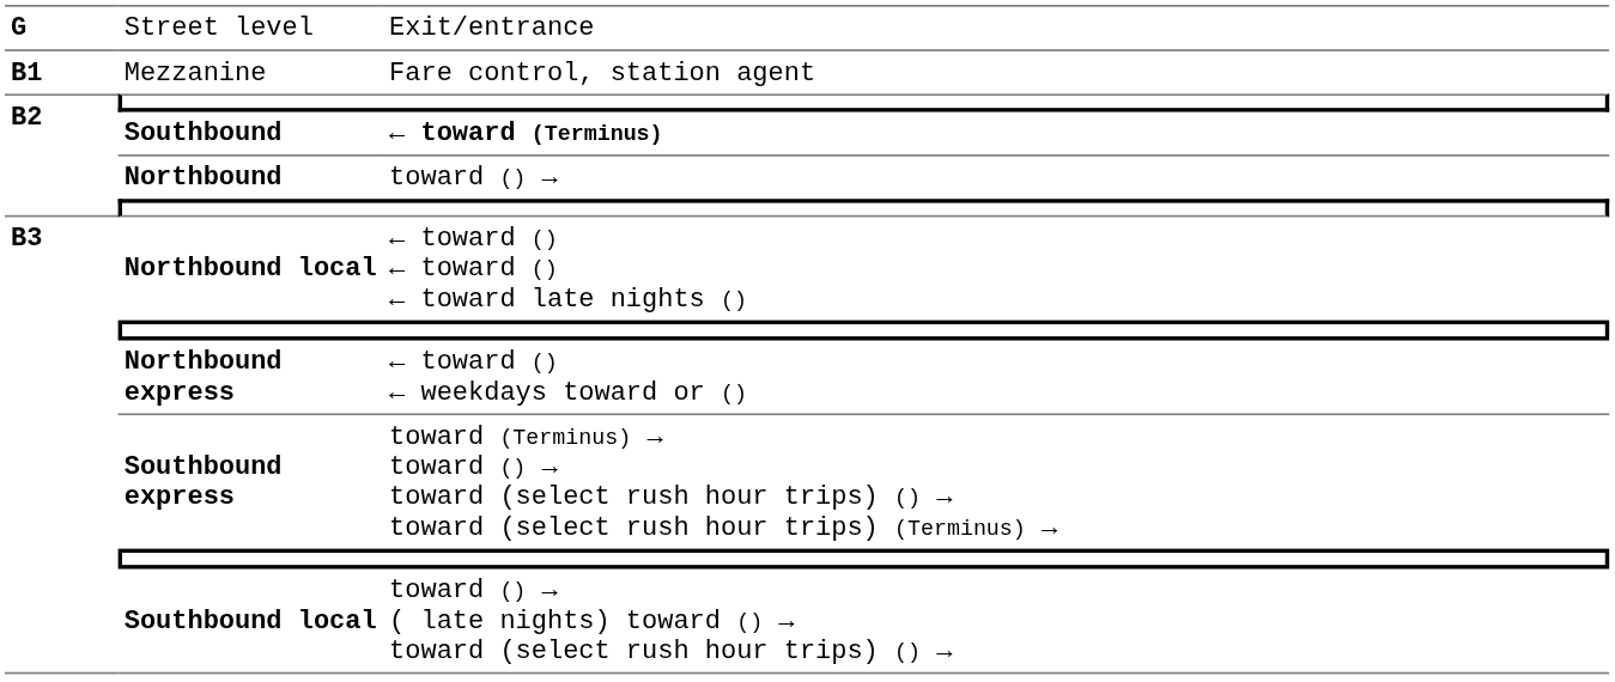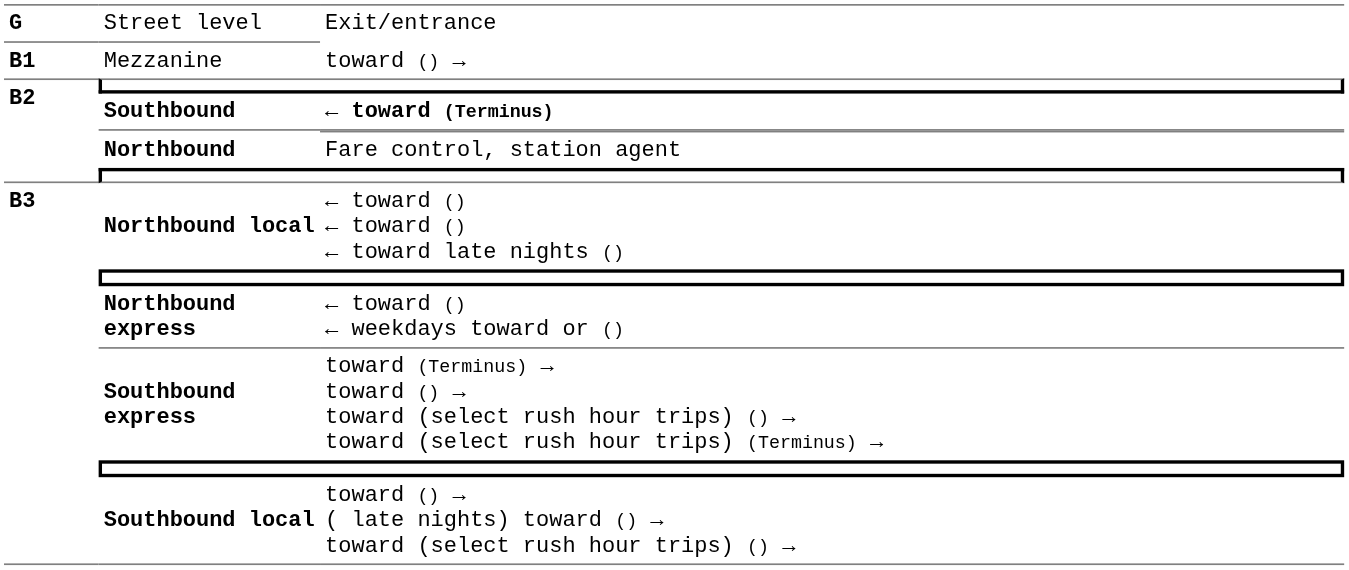 <table table border=0 cellspacing=0 cellpadding=3>
 <tr>
 <td style="border-top:solid 1px gray;" width=50><strong>G</strong></td>
 <td style="border-top:solid 1px gray;" width=125>Street level</td>
 <td style="border-top:solid 1px gray;" width=600>Exit/entrance</td>
 </tr>
 <tr>
 <td style="border-top:solid 1px gray;"><strong>B1</strong></td>
 <td style="border-top:solid 1px gray;">Mezzanine</td>
-<td style="border-top:solid 1px gray;">Fare control, station agent</td>
+<td>  toward  <small>()</small> →</td>
 </tr>
 <tr>
 <td style="border-top:solid 1px gray;border-bottom:solid 1px gray;vertical-align:top;" rowspan=4><strong>B2</strong></td>
 <td style="border-top:solid 1px gray;border-right:solid 2px black;border-left:solid 2px black;border-bottom:solid 2px black;text-align:center;" colspan=2></td>
 </tr>
 <tr>
 <td style="border-bottom:solid 1px gray;"><span><strong>Southbound</strong></span></td>
 <td style="border-bottom:solid 1px gray;"><strong>←  toward  <small>(Terminus)</small></strong></td>
 </tr>
 <tr>
 <td><span><strong>Northbound</strong></span></td>
-<td>  toward  <small>()</small> →</td>
+<td style="border-top:solid 1px gray;">Fare control, station agent</td>
 </tr>
 <tr>
 <td style="border-top:solid 2px black;border-right:solid 2px black;border-left:solid 2px black;border-bottom:solid 1px gray;text-align:center;" colspan=2></td>
 </tr>
 <tr>
 <td style="border-bottom:solid 1px gray;vertical-align:top;" rowspan=6><strong>B3</strong></td>
 <td><span><strong>Northbound local</strong></span></td>
 <td>←  toward  <small>()</small><br>←  toward  <small>()</small><br>←  toward  late nights <small>()</small></td>
 </tr>
 <tr>
 <td style="border-top:solid 2px black;border-right:solid 2px black;border-left:solid 2px black;border-bottom:solid 2px black;text-align:center;" colspan=2></td>
 </tr>
 <tr>
 <td style="border-bottom:solid 1px gray;"><span><strong>Northbound express</strong></span></td>
 <td style="border-bottom:solid 1px gray;">←  toward  <small>()</small><br>←  weekdays toward  or  <small>()</small></td>
 </tr>
 <tr>
 <td><span><strong>Southbound express</strong></span></td>
 <td>  toward  <small>(Terminus)</small> →<br>  toward  <small>()</small> →<br>  toward  (select rush hour trips) <small>()</small> →<br>  toward  (select rush hour trips) <small>(Terminus)</small> →</td>
 </tr>
 <tr>
 <td style="border-top:solid 2px black;border-right:solid 2px black;border-left:solid 2px black;border-bottom:solid 2px black;text-align:center;" colspan=2></td>
 </tr>
 <tr>
 <td style="border-bottom:solid 1px gray;"><span><strong>Southbound local</strong></span></td>
 <td style="border-bottom:solid 1px gray;">  toward  <small>()</small> →<br>  ( late nights) toward  <small>()</small> →<br>  toward  (select rush hour trips) <small>()</small> →</td>
 </tr>
 </table>
